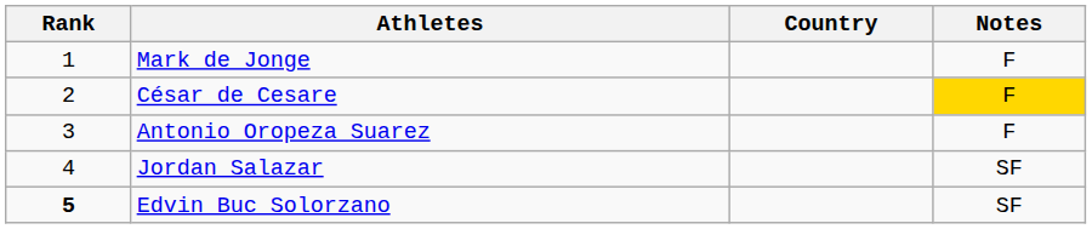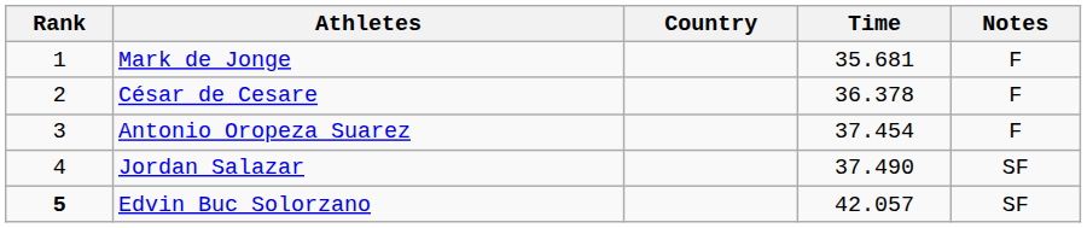 <table class="wikitable" width=50% style="text-align:center">
 <tr>
 <th>Rank</th>
 <th>Athletes</th>
 <th>Country</th>
+<th>Time</th>
 <th>Notes</th>
 </tr>
 <tr>
 <td>1</td>
 <td align=left><a href='#'>Mark de Jonge</a></td>
 <td align=left></td>
+<td>35.681</td>
 <td>F</td>
 </tr>
 <tr>
 <td>2</td>
 <td align=left><a href='#'>César de Cesare</a></td>
 <td align=left></td>
-<td style="background: gold;">F</td>
+<td>36.378</td>
+<td>F</td>
 </tr>
 <tr>
 <td>3</td>
 <td align=left><a href='#'>Antonio Oropeza Suarez</a></td>
 <td align=left></td>
+<td>37.454</td>
 <td>F</td>
 </tr>
 <tr>
 <td>4</td>
 <td align=left><a href='#'>Jordan Salazar</a></td>
 <td align=left></td>
+<td>37.490</td>
 <td>SF</td>
 </tr>
 <tr>
 <td><strong>5</strong></td>
 <td align=left><a href='#'>Edvin Buc Solorzano</a></td>
 <td align=left></td>
+<td>42.057</td>
 <td>SF</td>
 </tr>
 </table>
